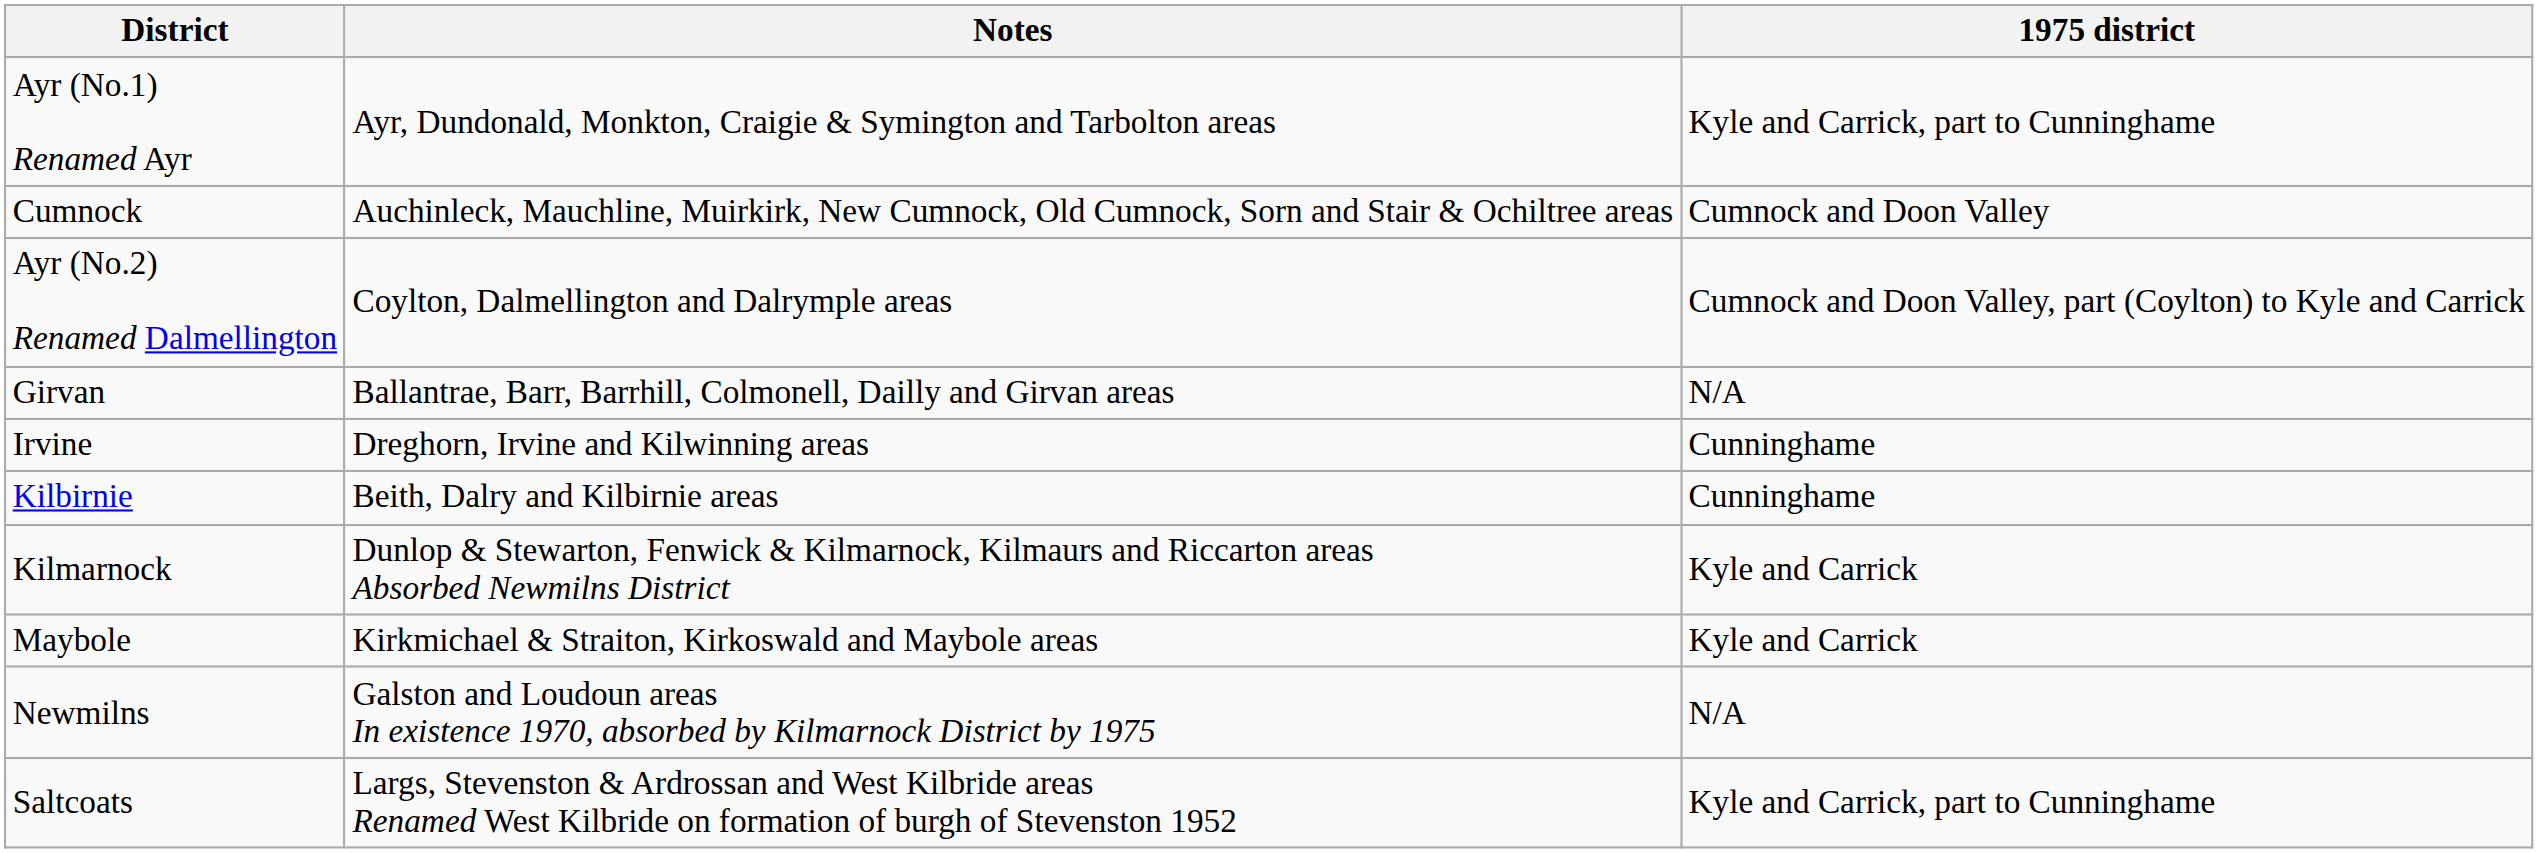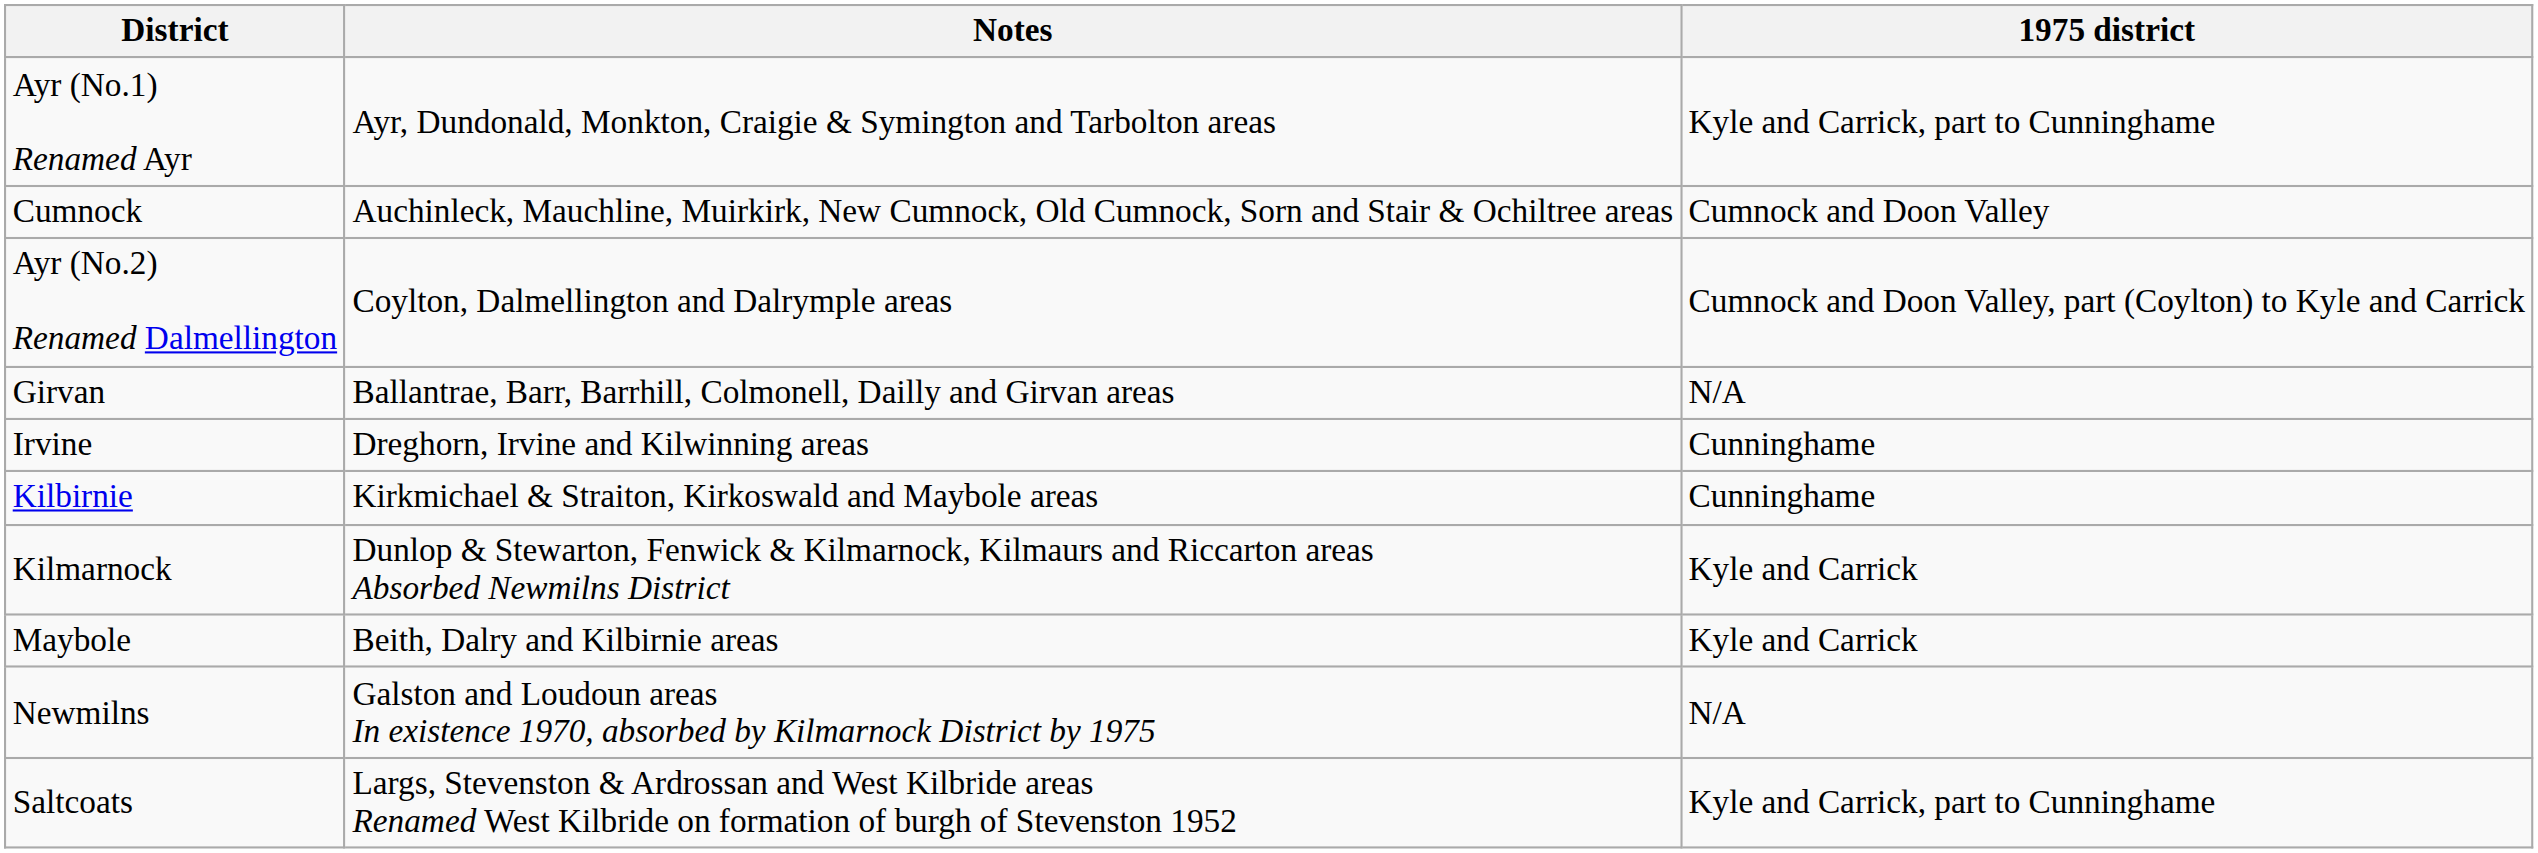 <table class="wikitable">
 <tr>
 <th>District</th>
 <th>Notes</th>
 <th>1975 district</th>
 </tr>
 <tr>
 <td>Ayr (No.1)<br><br><em>Renamed</em> Ayr</td>
 <td>Ayr, Dundonald, Monkton, Craigie & Symington and Tarbolton areas</td>
 <td>Kyle and Carrick, part to Cunninghame</td>
 </tr>
 <tr>
 <td>Cumnock</td>
 <td>Auchinleck, Mauchline, Muirkirk, New Cumnock, Old Cumnock, Sorn and Stair & Ochiltree areas</td>
 <td>Cumnock and Doon Valley</td>
 </tr>
 <tr>
 <td>Ayr (No.2)<br><br><em>Renamed</em> <a href='#'>Dalmellington</a></td>
 <td>Coylton, Dalmellington and Dalrymple areas</td>
 <td>Cumnock and Doon Valley, part (Coylton) to Kyle and Carrick</td>
 </tr>
 <tr>
 <td>Girvan</td>
 <td>Ballantrae, Barr, Barrhill, Colmonell, Dailly and Girvan areas</td>
 <td>N/A</td>
 </tr>
 <tr>
 <td>Irvine</td>
 <td>Dreghorn, Irvine and Kilwinning areas</td>
 <td>Cunninghame</td>
 </tr>
 <tr>
 <td><a href='#'>Kilbirnie</a></td>
-<td>Beith, Dalry and Kilbirnie areas</td>
+<td>Kirkmichael & Straiton, Kirkoswald and Maybole areas</td>
 <td>Cunninghame</td>
 </tr>
 <tr>
 <td>Kilmarnock</td>
 <td>Dunlop & Stewarton, Fenwick & Kilmarnock, Kilmaurs and Riccarton areas<br><em>Absorbed Newmilns District</em></td>
 <td>Kyle and Carrick</td>
 </tr>
 <tr>
 <td>Maybole</td>
-<td>Kirkmichael & Straiton, Kirkoswald and Maybole areas</td>
+<td>Beith, Dalry and Kilbirnie areas</td>
 <td>Kyle and Carrick</td>
 </tr>
 <tr>
 <td>Newmilns</td>
 <td>Galston and Loudoun areas<br><em>In existence 1970, absorbed by Kilmarnock District by 1975</em></td>
 <td>N/A</td>
 </tr>
 <tr>
 <td>Saltcoats</td>
 <td>Largs, Stevenston & Ardrossan and West Kilbride areas<br><em>Renamed</em> West Kilbride on formation of burgh of Stevenston 1952</td>
 <td>Kyle and Carrick, part to Cunninghame</td>
 </tr>
 </table>
